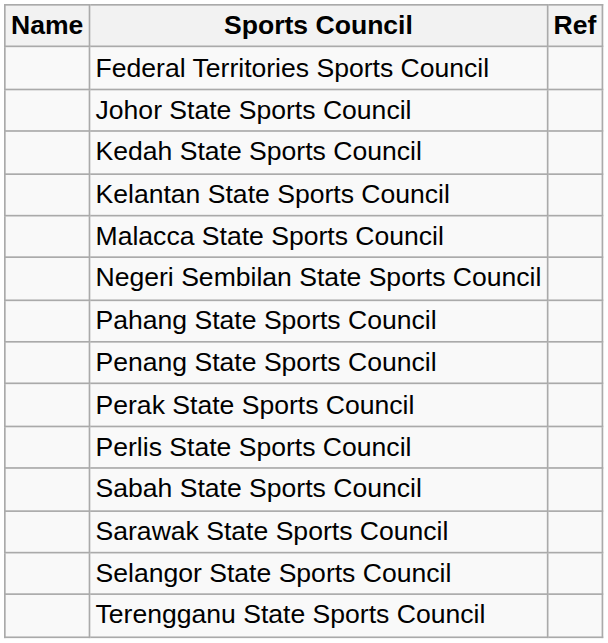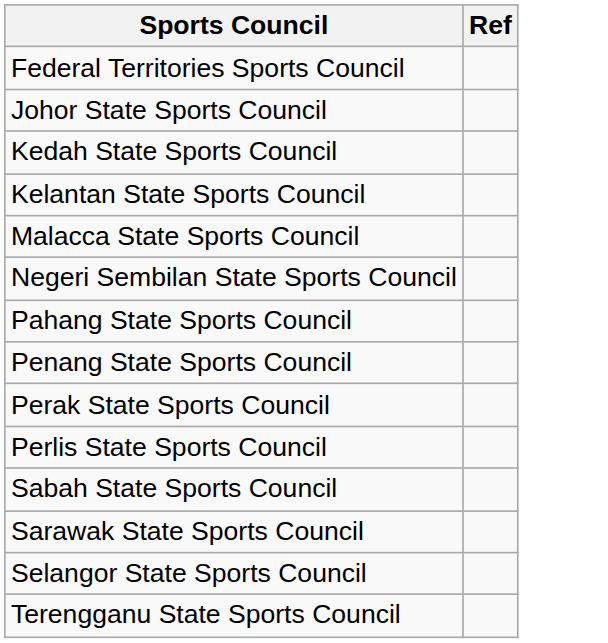 <table class="wikitable">
 <tr>
-<th>Name</th>
 <th>Sports Council</th>
 <th>Ref</th>
 </tr>
 <tr>
-<td></td>
 <td>Federal Territories Sports Council</td>
 <td></td>
 </tr>
 <tr>
-<td></td>
 <td>Johor State Sports Council</td>
 <td></td>
 </tr>
 <tr>
-<td></td>
 <td>Kedah State Sports Council</td>
 <td></td>
 </tr>
 <tr>
-<td></td>
 <td>Kelantan State Sports Council</td>
 <td></td>
 </tr>
 <tr>
-<td></td>
 <td>Malacca State Sports Council</td>
 <td></td>
 </tr>
 <tr>
-<td></td>
 <td>Negeri Sembilan State Sports Council</td>
 <td></td>
 </tr>
 <tr>
-<td></td>
 <td>Pahang State Sports Council</td>
 <td></td>
 </tr>
 <tr>
-<td></td>
 <td>Penang State Sports Council</td>
 <td></td>
 </tr>
 <tr>
-<td></td>
 <td>Perak State Sports Council</td>
 <td></td>
 </tr>
 <tr>
-<td></td>
 <td>Perlis State Sports Council</td>
 <td></td>
 </tr>
 <tr>
-<td></td>
 <td>Sabah State Sports Council</td>
 <td></td>
 </tr>
 <tr>
-<td></td>
 <td>Sarawak State Sports Council</td>
 <td></td>
 </tr>
 <tr>
-<td></td>
 <td>Selangor State Sports Council</td>
 <td></td>
 </tr>
 <tr>
-<td></td>
 <td>Terengganu State Sports Council</td>
 <td></td>
 </tr>
 </table>
